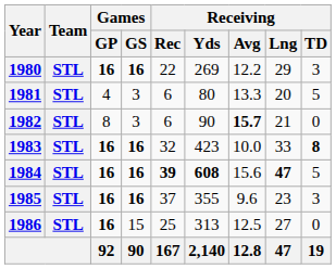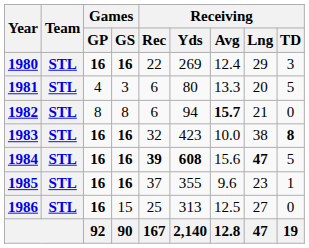 <table class="wikitable" style="text-align:center">
 <tr>
 <th rowspan="2">Year</th>
 <th rowspan="2">Team</th>
 <th colspan="2">Games</th>
 <th colspan="5">Receiving</th>
 </tr>
 <tr>
 <th>GP</th>
 <th>GS</th>
 <th>Rec</th>
 <th>Yds</th>
 <th>Avg</th>
 <th>Lng</th>
 <th>TD</th>
 </tr>
 <tr>
 <th><a href='#'>1980</a></th>
 <th><a href='#'>STL</a></th>
 <td><strong>16</strong></td>
 <td><strong>16</strong></td>
 <td>22</td>
 <td>269</td>
-<td>12.2</td>
+<td>12.4</td>
 <td>29</td>
 <td>3</td>
 </tr>
 <tr>
 <th><a href='#'>1981</a></th>
 <th><a href='#'>STL</a></th>
 <td>4</td>
 <td>3</td>
 <td>6</td>
 <td>80</td>
 <td>13.3</td>
 <td>20</td>
 <td>5</td>
 </tr>
 <tr>
 <th><a href='#'>1982</a></th>
 <th><a href='#'>STL</a></th>
 <td>8</td>
-<td>3</td>
+<td>8</td>
 <td>6</td>
-<td>90</td>
+<td>94</td>
 <td><strong>15.7</strong></td>
 <td>21</td>
 <td>0</td>
 </tr>
 <tr>
 <th><a href='#'>1983</a></th>
 <th><a href='#'>STL</a></th>
 <td><strong>16</strong></td>
 <td><strong>16</strong></td>
 <td>32</td>
 <td>423</td>
 <td>10.0</td>
-<td>33</td>
+<td>38</td>
 <td><strong>8</strong></td>
 </tr>
 <tr>
 <th><a href='#'>1984</a></th>
 <th><a href='#'>STL</a></th>
 <td><strong>16</strong></td>
 <td><strong>16</strong></td>
 <td><strong>39</strong></td>
 <td><strong>608</strong></td>
 <td>15.6</td>
 <td><strong>47</strong></td>
 <td>5</td>
 </tr>
 <tr>
 <th><a href='#'>1985</a></th>
 <th><a href='#'>STL</a></th>
 <td><strong>16</strong></td>
 <td><strong>16</strong></td>
 <td>37</td>
 <td>355</td>
 <td>9.6</td>
 <td>23</td>
-<td>3</td>
+<td>1</td>
 </tr>
 <tr>
 <th><a href='#'>1986</a></th>
 <th><a href='#'>STL</a></th>
 <td><strong>16</strong></td>
 <td>15</td>
 <td>25</td>
 <td>313</td>
 <td>12.5</td>
 <td>27</td>
 <td>0</td>
 </tr>
 <tr>
 <th colspan="2"></th>
 <th>92</th>
 <th>90</th>
 <th>167</th>
 <th>2,140</th>
 <th>12.8</th>
 <th>47</th>
 <th>19</th>
 </tr>
 </table>
